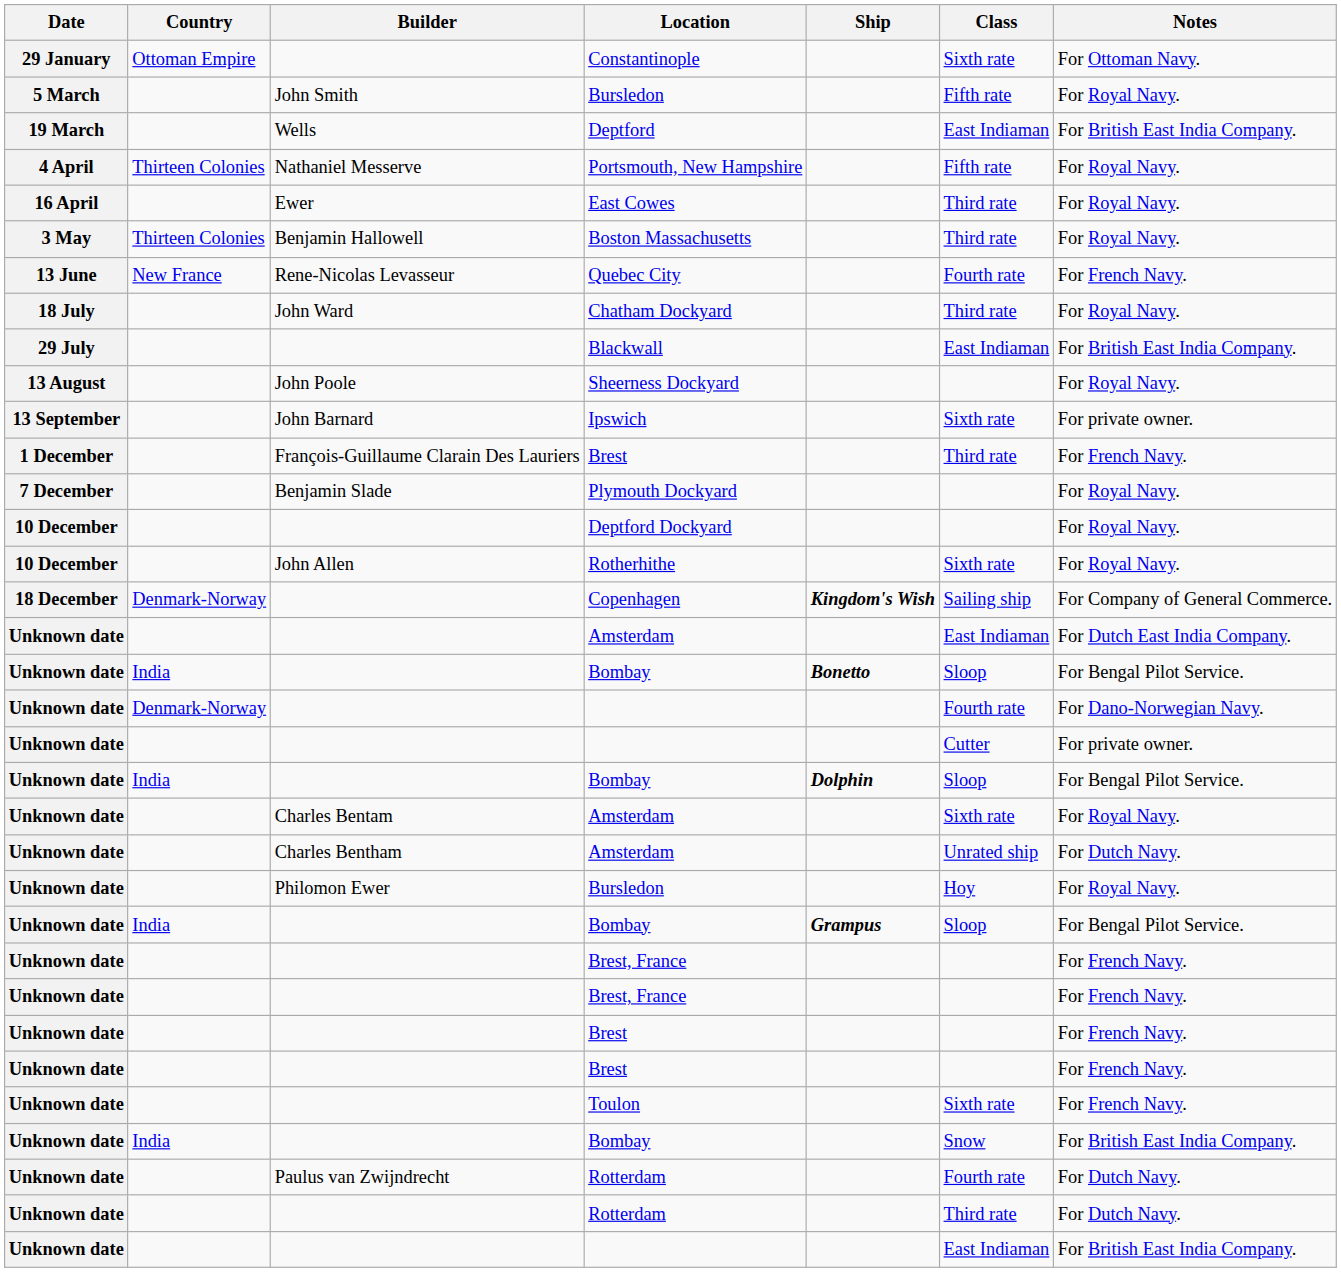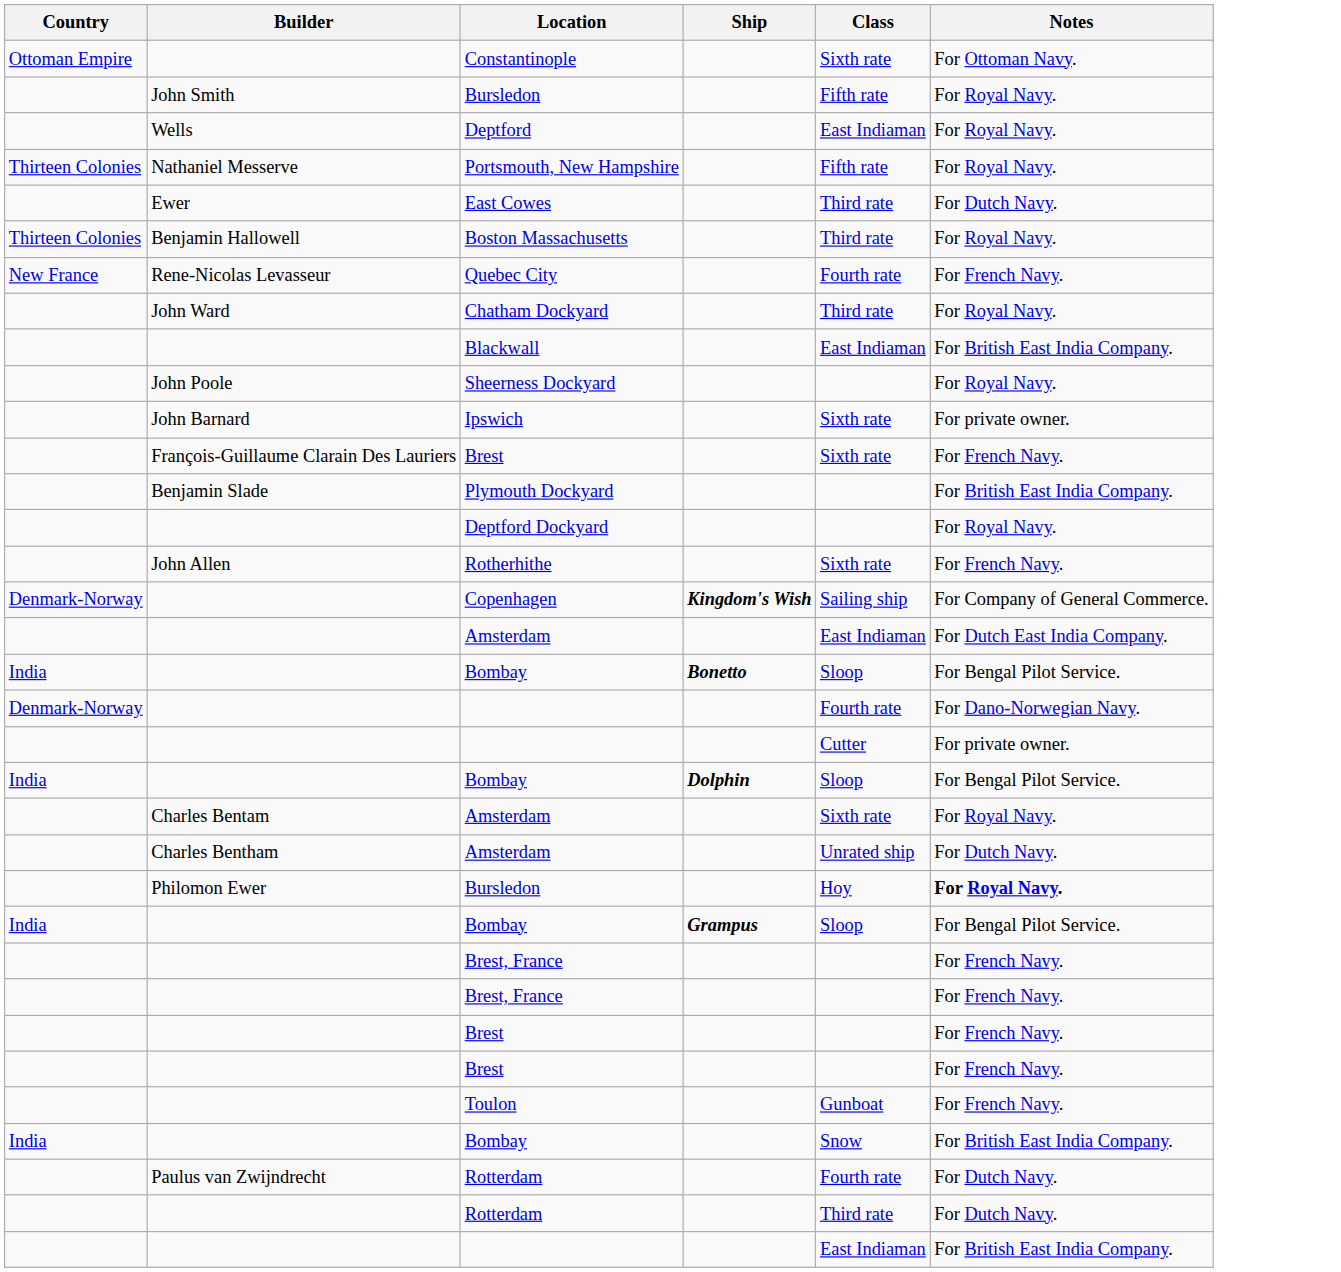 <table class="wikitable sortable" style="font-size:1.00em; line-height:1.5em;">
 <tr>
-<th>Date</th>
 <th>Country</th>
 <th>Builder</th>
 <th>Location</th>
 <th>Ship</th>
 <th>Class</th>
 <th>Notes</th>
 </tr>
 <tr ---->
-<th>29 January</th>
 <td> <a href='#'>Ottoman Empire</a></td>
 <td></td>
 <td><a href='#'>Constantinople</a></td>
 <td><strong></strong></td>
 <td><a href='#'>Sixth rate</a></td>
 <td>For <a href='#'>Ottoman Navy</a>.</td>
 </tr>
 <tr ---->
-<th>5 March</th>
 <td></td>
 <td>John Smith</td>
 <td><a href='#'>Bursledon</a></td>
 <td><strong></strong></td>
 <td><a href='#'>Fifth rate</a></td>
 <td>For <a href='#'>Royal Navy</a>.</td>
 </tr>
 <tr ---->
-<th>19 March</th>
 <td></td>
 <td>Wells</td>
 <td><a href='#'>Deptford</a></td>
 <td><strong></strong></td>
 <td><a href='#'>East Indiaman</a></td>
-<td>For <a href='#'>British East India Company</a>.</td>
+<td>For <a href='#'>Royal Navy</a>.</td>
 </tr>
 <tr ---->
-<th>4 April</th>
 <td> <a href='#'>Thirteen Colonies</a></td>
 <td>Nathaniel Messerve</td>
 <td><a href='#'>Portsmouth, New Hampshire</a></td>
 <td><strong></strong></td>
 <td><a href='#'>Fifth rate</a></td>
 <td>For <a href='#'>Royal Navy</a>.</td>
 </tr>
 <tr ---->
-<th>16 April</th>
 <td></td>
 <td>Ewer</td>
 <td><a href='#'>East Cowes</a></td>
 <td><strong></strong></td>
 <td><a href='#'>Third rate</a></td>
-<td>For <a href='#'>Royal Navy</a>.</td>
+<td>For <a href='#'>Dutch Navy</a>.</td>
 </tr>
 <tr ---->
-<th>3 May</th>
 <td> <a href='#'>Thirteen Colonies</a></td>
 <td>Benjamin Hallowell</td>
 <td><a href='#'>Boston Massachusetts</a></td>
 <td><strong></strong></td>
 <td><a href='#'>Third rate</a></td>
 <td>For <a href='#'>Royal Navy</a>.</td>
 </tr>
 <tr ---->
-<th>13 June</th>
 <td> <a href='#'>New France</a></td>
 <td>Rene-Nicolas Levasseur</td>
 <td><a href='#'>Quebec City</a></td>
 <td><strong></strong></td>
 <td><a href='#'>Fourth rate</a></td>
 <td>For <a href='#'>French Navy</a>.</td>
 </tr>
 <tr ---->
-<th>18 July</th>
 <td></td>
 <td>John Ward</td>
 <td><a href='#'>Chatham Dockyard</a></td>
 <td><strong></strong></td>
 <td><a href='#'>Third rate</a></td>
 <td>For <a href='#'>Royal Navy</a>.</td>
 </tr>
 <tr ---->
-<th>29 July</th>
 <td></td>
 <td></td>
 <td><a href='#'>Blackwall</a></td>
 <td><strong></strong></td>
 <td><a href='#'>East Indiaman</a></td>
 <td>For <a href='#'>British East India Company</a>.</td>
 </tr>
 <tr ---->
-<th>13 August</th>
 <td></td>
 <td>John Poole</td>
 <td><a href='#'>Sheerness Dockyard</a></td>
 <td><strong></strong></td>
 <td></td>
 <td>For <a href='#'>Royal Navy</a>.</td>
 </tr>
 <tr ---->
-<th>13 September</th>
 <td></td>
 <td>John Barnard</td>
 <td><a href='#'>Ipswich</a></td>
 <td><strong></strong></td>
 <td><a href='#'>Sixth rate</a></td>
 <td>For private owner.</td>
 </tr>
 <tr ---->
-<th>1 December</th>
 <td></td>
 <td>François-Guillaume Clarain Des Lauriers</td>
 <td><a href='#'>Brest</a></td>
 <td><strong></strong></td>
-<td><a href='#'>Third rate</a></td>
+<td><a href='#'>Sixth rate</a></td>
 <td>For <a href='#'>French Navy</a>.</td>
 </tr>
 <tr ---->
-<th>7 December</th>
 <td></td>
 <td>Benjamin Slade</td>
 <td><a href='#'>Plymouth Dockyard</a></td>
 <td><strong></strong></td>
 <td></td>
-<td>For <a href='#'>Royal Navy</a>.</td>
+<td>For <a href='#'>British East India Company</a>.</td>
 </tr>
 <tr ---->
-<th>10 December</th>
 <td></td>
 <td></td>
 <td><a href='#'>Deptford Dockyard</a></td>
 <td><strong></strong></td>
 <td></td>
 <td>For <a href='#'>Royal Navy</a>.</td>
 </tr>
 <tr ---->
-<th>10 December</th>
 <td></td>
 <td>John Allen</td>
 <td><a href='#'>Rotherhithe</a></td>
 <td><strong></strong></td>
 <td><a href='#'>Sixth rate</a></td>
-<td>For <a href='#'>Royal Navy</a>.</td>
+<td>For <a href='#'>French Navy</a>.</td>
 </tr>
 <tr ---->
-<th>18 December</th>
 <td> <a href='#'>Denmark-Norway</a></td>
 <td></td>
 <td><a href='#'>Copenhagen</a></td>
 <td><strong><em>Kingdom's Wish</em></strong></td>
 <td><a href='#'>Sailing ship</a></td>
 <td>For Company of General Commerce.</td>
 </tr>
 <tr ---->
-<th>Unknown date</th>
 <td></td>
 <td></td>
 <td><a href='#'>Amsterdam</a></td>
 <td><strong></strong></td>
 <td><a href='#'>East Indiaman</a></td>
 <td>For <a href='#'>Dutch East India Company</a>.</td>
 </tr>
 <tr ---->
-<th>Unknown date</th>
 <td> <a href='#'>India</a></td>
 <td></td>
 <td><a href='#'>Bombay</a></td>
 <td><strong><em>Bonetto</em></strong></td>
 <td><a href='#'>Sloop</a></td>
 <td>For Bengal Pilot Service.</td>
 </tr>
 <tr ---->
-<th>Unknown date</th>
 <td> <a href='#'>Denmark-Norway</a></td>
 <td></td>
 <td></td>
 <td><strong></strong></td>
 <td><a href='#'>Fourth rate</a></td>
 <td>For <a href='#'>Dano-Norwegian Navy</a>.</td>
 </tr>
 <tr ---->
-<th>Unknown date</th>
 <td></td>
 <td></td>
 <td></td>
 <td><strong></strong></td>
 <td><a href='#'>Cutter</a></td>
 <td>For private owner.</td>
 </tr>
 <tr ---->
-<th>Unknown date</th>
 <td> <a href='#'>India</a></td>
 <td></td>
 <td><a href='#'>Bombay</a></td>
 <td><strong><em>Dolphin</em></strong></td>
 <td><a href='#'>Sloop</a></td>
 <td>For Bengal Pilot Service.</td>
 </tr>
 <tr ---->
-<th>Unknown date</th>
 <td></td>
 <td>Charles Bentam</td>
 <td><a href='#'>Amsterdam</a></td>
 <td><strong></strong></td>
 <td><a href='#'>Sixth rate</a></td>
 <td>For <a href='#'>Royal Navy</a>.</td>
 </tr>
 <tr ---->
-<th>Unknown date</th>
 <td></td>
 <td>Charles Bentham</td>
 <td><a href='#'>Amsterdam</a></td>
 <td><strong></strong></td>
 <td><a href='#'>Unrated ship</a></td>
 <td>For <a href='#'>Dutch Navy</a>.</td>
 </tr>
 <tr ---->
-<th>Unknown date</th>
 <td></td>
 <td>Philomon Ewer</td>
 <td><a href='#'>Bursledon</a></td>
 <td><strong></strong></td>
 <td><a href='#'>Hoy</a></td>
-<td>For <a href='#'>Royal Navy</a>.</td>
+<td><strong>For <a href='#'>Royal Navy</a>.</strong></td>
 </tr>
 <tr ---->
-<th>Unknown date</th>
 <td> <a href='#'>India</a></td>
 <td></td>
 <td><a href='#'>Bombay</a></td>
 <td><strong><em>Grampus</em></strong></td>
 <td><a href='#'>Sloop</a></td>
 <td>For Bengal Pilot Service.</td>
 </tr>
 <tr ---->
-<th>Unknown date</th>
 <td></td>
 <td></td>
 <td><a href='#'>Brest, France</a></td>
 <td><strong></strong></td>
 <td></td>
 <td>For <a href='#'>French Navy</a>.</td>
 </tr>
 <tr ---->
-<th>Unknown date</th>
 <td></td>
 <td></td>
 <td><a href='#'>Brest, France</a></td>
 <td><strong></strong></td>
 <td></td>
 <td>For <a href='#'>French Navy</a>.</td>
 </tr>
 <tr ---->
-<th>Unknown date</th>
 <td></td>
 <td></td>
 <td><a href='#'>Brest</a></td>
 <td><strong></strong></td>
 <td></td>
 <td>For <a href='#'>French Navy</a>.</td>
 </tr>
 <tr ---->
-<th>Unknown date</th>
 <td></td>
 <td></td>
 <td><a href='#'>Brest</a></td>
 <td><strong></strong></td>
 <td></td>
 <td>For <a href='#'>French Navy</a>.</td>
 </tr>
 <tr ---->
-<th>Unknown date</th>
 <td></td>
 <td></td>
 <td><a href='#'>Toulon</a></td>
 <td><strong></strong></td>
-<td><a href='#'>Sixth rate</a></td>
+<td><a href='#'>Gunboat</a></td>
 <td>For <a href='#'>French Navy</a>.</td>
 </tr>
 <tr ---->
-<th>Unknown date</th>
 <td> <a href='#'>India</a></td>
 <td></td>
 <td><a href='#'>Bombay</a></td>
 <td><strong></strong></td>
 <td><a href='#'>Snow</a></td>
 <td>For <a href='#'>British East India Company</a>.</td>
 </tr>
 <tr ---->
-<th>Unknown date</th>
 <td></td>
 <td>Paulus van Zwijndrecht</td>
 <td><a href='#'>Rotterdam</a></td>
 <td><strong></strong></td>
 <td><a href='#'>Fourth rate</a></td>
 <td>For <a href='#'>Dutch Navy</a>.</td>
 </tr>
 <tr ---->
-<th>Unknown date</th>
 <td></td>
 <td></td>
 <td><a href='#'>Rotterdam</a></td>
 <td><strong></strong></td>
 <td><a href='#'>Third rate</a></td>
 <td>For <a href='#'>Dutch Navy</a>.</td>
 </tr>
 <tr ---->
-<th>Unknown date</th>
 <td></td>
 <td></td>
 <td></td>
 <td><strong></strong></td>
 <td><a href='#'>East Indiaman</a></td>
 <td>For <a href='#'>British East India Company</a>.</td>
 </tr>
 </table>
